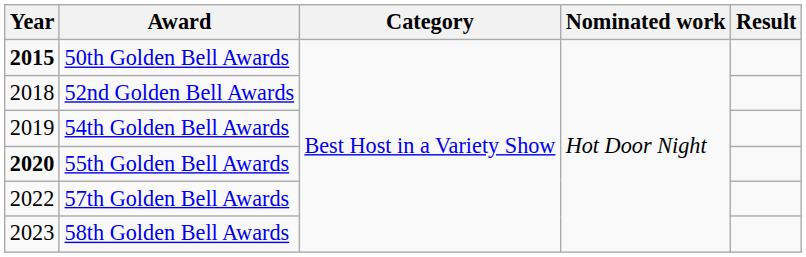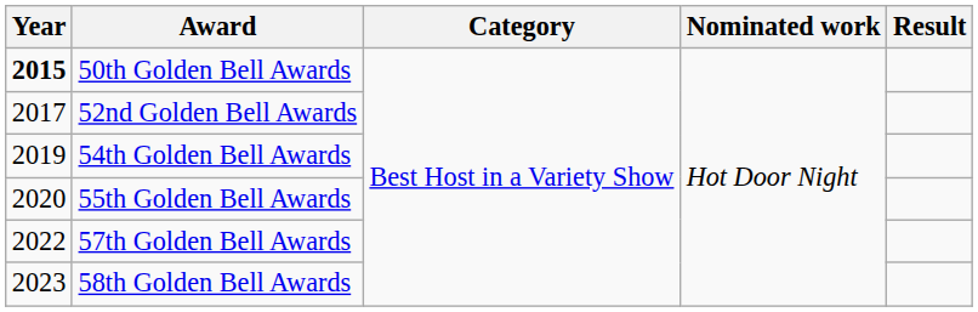 <table class="wikitable sortable">
 <tr>
 <th>Year</th>
 <th>Award</th>
 <th>Category</th>
 <th>Nominated work</th>
 <th>Result</th>
 </tr>
 <tr>
 <td><strong>2015</strong></td>
 <td><a href='#'>50th Golden Bell Awards</a></td>
 <td rowspan=6><a href='#'>Best Host in a Variety Show</a></td>
 <td rowspan=6><em>Hot Door Night</em></td>
 <td></td>
 </tr>
 <tr>
-<td>2018</td>
+<td>2017</td>
 <td><a href='#'>52nd Golden Bell Awards</a></td>
 <td></td>
 </tr>
 <tr>
 <td>2019</td>
 <td><a href='#'>54th Golden Bell Awards</a></td>
 <td></td>
 </tr>
 <tr>
-<td><strong>2020</strong></td>
+<td>2020</td>
 <td><a href='#'>55th Golden Bell Awards</a></td>
 <td></td>
 </tr>
 <tr>
 <td>2022</td>
 <td><a href='#'>57th Golden Bell Awards</a></td>
 <td></td>
 </tr>
 <tr>
 <td>2023</td>
 <td><a href='#'>58th Golden Bell Awards</a></td>
 <td></td>
 </tr>
 </table>
